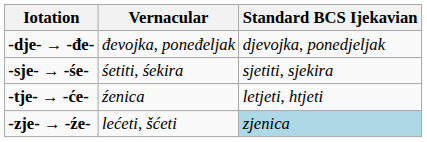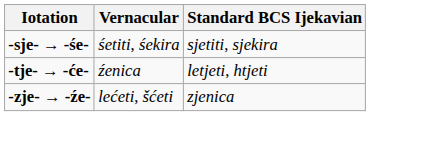 <table class="wikitable" align="center">
 <tr>
 <th>Iotation</th>
 <th>Vernacular</th>
 <th>Standard BCS Ijekavian</th>
-</tr>
-<tr>
-<td><strong>-dje-</strong> → <strong>-đe-</strong></td>
-<td><em>đevojka</em>, <em>poneđeljak</em></td>
-<td><em>djevojka</em>, <em>ponedjeljak</em></td>
 </tr>
 <tr>
 <td><strong>-sje-</strong> → <strong>-śe-</strong></td>
 <td><em>śetiti</em>, <em>śekira</em></td>
 <td><em>sjetiti</em>, <em>sjekira</em></td>
 </tr>
 <tr>
 <td><strong>-tje-</strong> → <strong>-će-</strong></td>
 <td><em>źenica</em></td>
 <td><em>letjeti</em>, <em>htjeti</em></td>
 </tr>
 <tr>
 <td><strong>-zje-</strong> → <strong>-źe-</strong></td>
 <td><em>lećeti</em>, <em>šćeti</em></td>
-<td style="background: lightblue;"><em>zjenica</em></td>
+<td><em>zjenica</em></td>
 </tr>
 </table>
